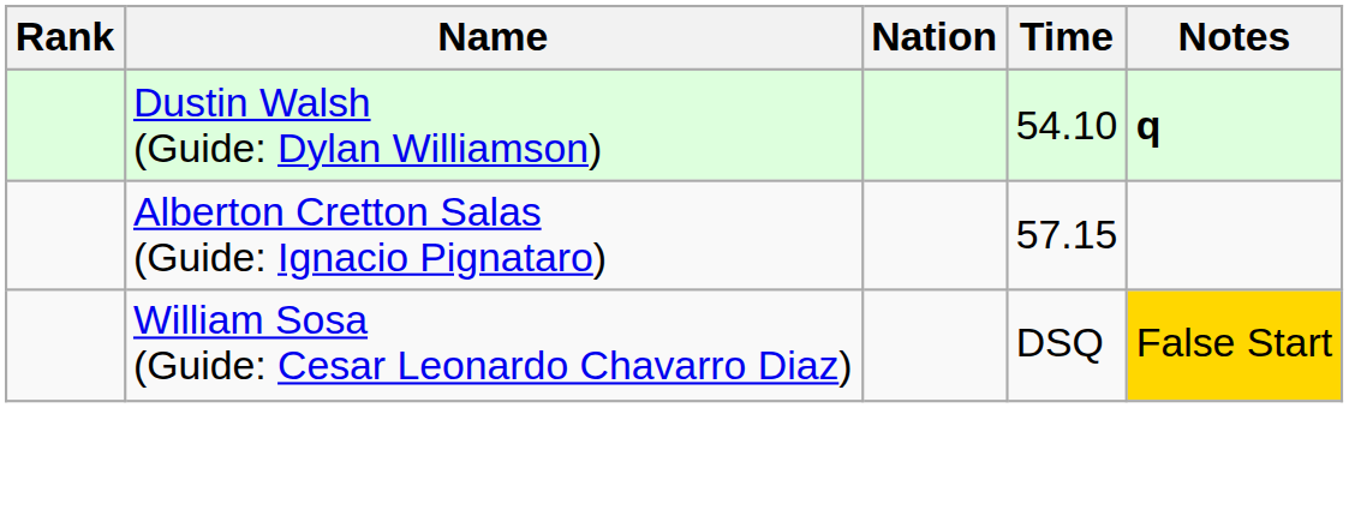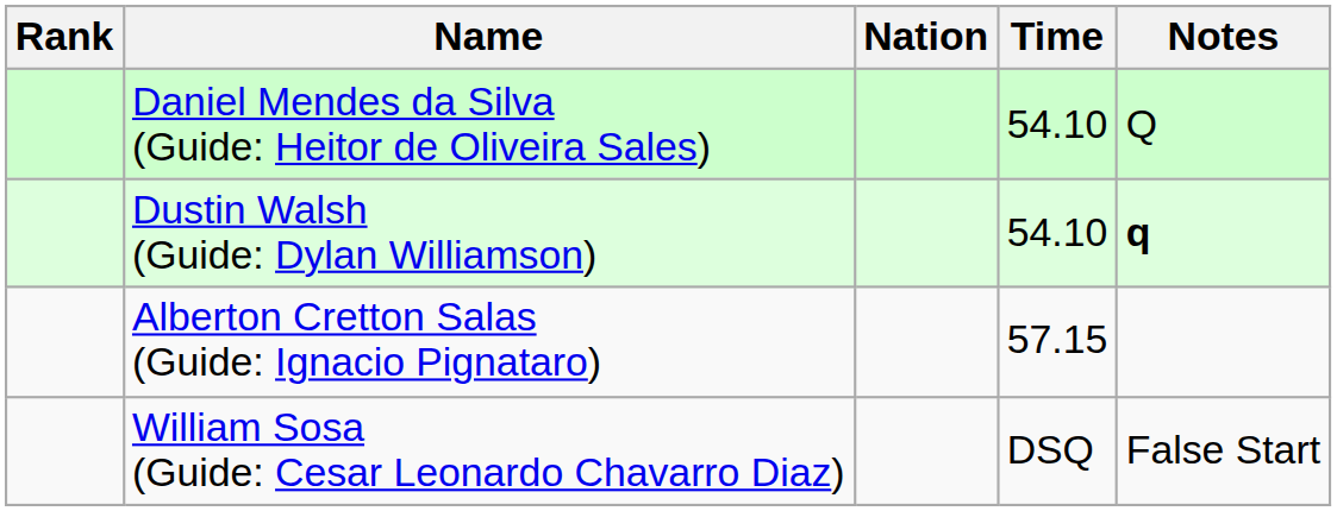 <table class="wikitable sortable">
 <tr>
 <th>Rank</th>
 <th>Name</th>
 <th>Nation</th>
 <th>Time</th>
 <th>Notes</th>
+</tr>
+<tr bgcolor=ccffcc>
+<td></td>
+<td><a href='#'>Daniel Mendes da Silva</a><br>(Guide: <a href='#'>Heitor de Oliveira Sales</a>)</td>
+<td></td>
+<td>54.10</td>
+<td>Q</td>
 </tr>
 <tr bgcolor=ddffdd>
 <td></td>
 <td><a href='#'>Dustin Walsh</a><br>(Guide: <a href='#'>Dylan Williamson</a>)</td>
 <td></td>
 <td>54.10</td>
 <td><strong>q</strong></td>
 </tr>
 <tr>
 <td></td>
 <td><a href='#'>Alberton Cretton Salas</a><br>(Guide: <a href='#'>Ignacio Pignataro</a>)</td>
 <td></td>
 <td>57.15</td>
 <td></td>
 </tr>
 <tr>
 <td></td>
 <td><a href='#'>William Sosa</a><br>(Guide: <a href='#'>Cesar Leonardo Chavarro Diaz</a>)</td>
 <td></td>
 <td>DSQ</td>
-<td style="background: gold;">False Start</td>
+<td>False Start</td>
 </tr>
 </table>
